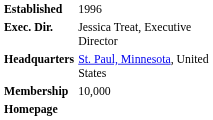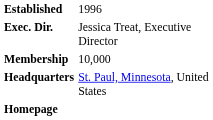 <table class="toccolours" style="float: right; margin-left: 1em; width: 20em; font-size: 90%;" cellspacing="3">
 <tr>
 <td><strong>Established</strong></td>
 <td style="padding-right: 1em;">1996</td>
 </tr>
 <tr style="vertical-align: top;">
 <td><strong>Exec. Dir.</strong></td>
 <td style="padding-right: 1em;">Jessica Treat, Executive Director</td>
 </tr>
 <tr style="vertical-align: top;">
+<td><strong>Membership</strong></td>
+<td style="padding-right: 1em;">10,000</td>
+</tr>
+<tr style="vertical-align: top;">
 <td><strong>Headquarters</strong></td>
 <td style="padding-right: 1em;"><a href='#'>St. Paul, Minnesota</a>, United States</td>
-</tr>
-<tr style="vertical-align: top;">
-<td><strong>Membership</strong></td>
-<td style="padding-right: 1em;">10,000</td>
 </tr>
 <tr style="vertical-align: top;">
 <td><strong>Homepage</strong></td>
 <td style="padding-right: 1em;"></td>
 </tr>
 </table>
